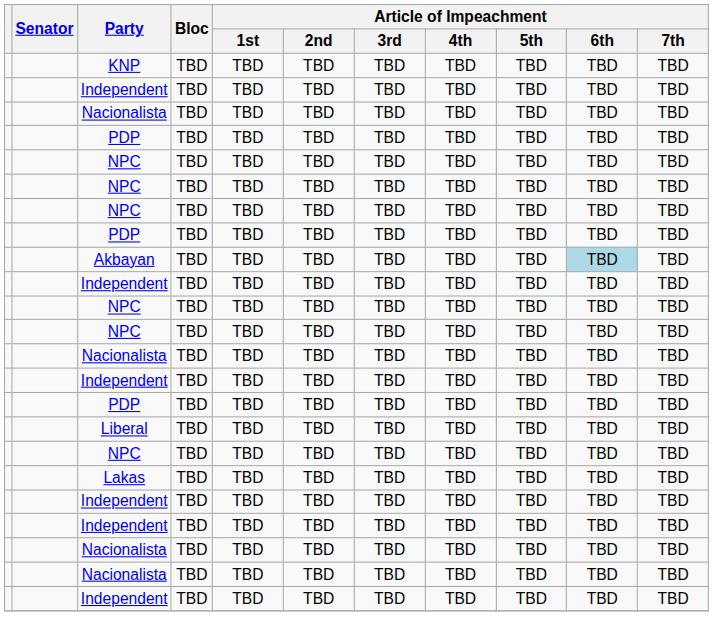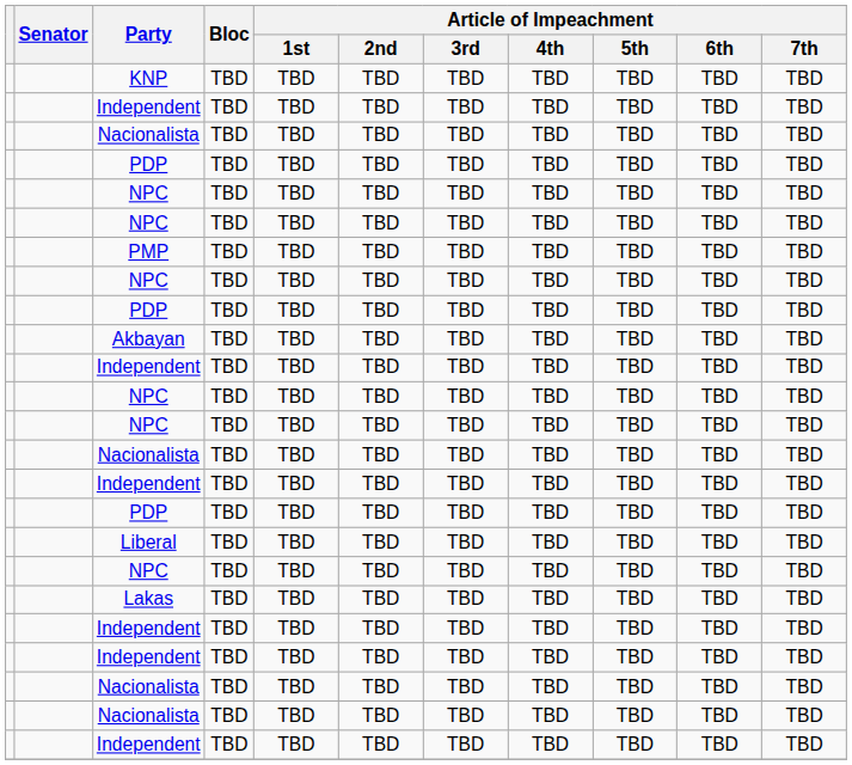 <table class="wikitable sortable" style="text-align:center; font-size:92%;">
 <tr>
 <th rowspan=2 class="unsortable"></th>
 <th rowspan=2><a href='#'>Senator</a></th>
 <th rowspan=2><a href='#'>Party</a></th>
 <th rowspan=2>Bloc</th>
 <th colspan=7>Article of Impeachment</th>
 </tr>
 <tr>
 <th width=60px>1st</th>
 <th width=60px>2nd</th>
 <th width=60px>3rd</th>
 <th width=60px>4th</th>
 <th width=60px>5th</th>
 <th width=60px>6th</th>
 <th width=60px>7th</th>
 </tr>
 <tr>
 <td></td>
 <td align=left></td>
 <td><a href='#'>KNP</a></td>
 <td>TBD</td>
 <td>TBD</td>
 <td>TBD</td>
 <td>TBD</td>
 <td>TBD</td>
 <td>TBD</td>
 <td>TBD</td>
 <td>TBD</td>
 </tr>
 <tr>
 <td></td>
 <td align=left></td>
 <td><a href='#'>Independent</a></td>
 <td>TBD</td>
 <td>TBD</td>
 <td>TBD</td>
 <td>TBD</td>
 <td>TBD</td>
 <td>TBD</td>
 <td>TBD</td>
 <td>TBD</td>
 </tr>
 <tr>
 <td></td>
 <td align=left></td>
 <td><a href='#'>Nacionalista</a></td>
 <td>TBD</td>
 <td>TBD</td>
 <td>TBD</td>
 <td>TBD</td>
 <td>TBD</td>
 <td>TBD</td>
 <td>TBD</td>
 <td>TBD</td>
 </tr>
 <tr>
 <td></td>
 <td align=left></td>
 <td><a href='#'>PDP</a></td>
 <td>TBD</td>
 <td>TBD</td>
 <td>TBD</td>
 <td>TBD</td>
 <td>TBD</td>
 <td>TBD</td>
 <td>TBD</td>
 <td>TBD</td>
 </tr>
 <tr>
 <td></td>
 <td align=left></td>
 <td><a href='#'>NPC</a></td>
 <td>TBD</td>
 <td>TBD</td>
 <td>TBD</td>
 <td>TBD</td>
 <td>TBD</td>
 <td>TBD</td>
 <td>TBD</td>
 <td>TBD</td>
 </tr>
 <tr>
 <td></td>
 <td align=left></td>
 <td><a href='#'>NPC</a></td>
 <td>TBD</td>
 <td>TBD</td>
 <td>TBD</td>
 <td>TBD</td>
 <td>TBD</td>
 <td>TBD</td>
 <td>TBD</td>
 <td>TBD</td>
 </tr>
 <tr>
 <td></td>
 <td align=left></td>
+<td><a href='#'>PMP</a></td>
+<td>TBD</td>
+<td>TBD</td>
+<td>TBD</td>
+<td>TBD</td>
+<td>TBD</td>
+<td>TBD</td>
+<td>TBD</td>
+<td>TBD</td>
+</tr>
+<tr>
+<td></td>
+<td align=left></td>
 <td><a href='#'>NPC</a></td>
 <td>TBD</td>
 <td>TBD</td>
 <td>TBD</td>
 <td>TBD</td>
 <td>TBD</td>
 <td>TBD</td>
 <td>TBD</td>
 <td>TBD</td>
 </tr>
 <tr>
 <td></td>
 <td align=left></td>
 <td><a href='#'>PDP</a></td>
 <td>TBD</td>
 <td>TBD</td>
 <td>TBD</td>
 <td>TBD</td>
 <td>TBD</td>
 <td>TBD</td>
 <td>TBD</td>
 <td>TBD</td>
 </tr>
 <tr>
 <td></td>
 <td align=left></td>
 <td><a href='#'>Akbayan</a></td>
 <td>TBD</td>
 <td>TBD</td>
 <td>TBD</td>
 <td>TBD</td>
 <td>TBD</td>
 <td>TBD</td>
-<td style="background: lightblue;">TBD</td>
+<td>TBD</td>
 <td>TBD</td>
 </tr>
 <tr>
 <td></td>
 <td align=left></td>
 <td><a href='#'>Independent</a></td>
 <td>TBD</td>
 <td>TBD</td>
 <td>TBD</td>
 <td>TBD</td>
 <td>TBD</td>
 <td>TBD</td>
 <td>TBD</td>
 <td>TBD</td>
 </tr>
 <tr>
 <td></td>
 <td align=left></td>
 <td><a href='#'>NPC</a></td>
 <td>TBD</td>
 <td>TBD</td>
 <td>TBD</td>
 <td>TBD</td>
 <td>TBD</td>
 <td>TBD</td>
 <td>TBD</td>
 <td>TBD</td>
 </tr>
 <tr>
 <td></td>
 <td align=left></td>
 <td><a href='#'>NPC</a></td>
 <td>TBD</td>
 <td>TBD</td>
 <td>TBD</td>
 <td>TBD</td>
 <td>TBD</td>
 <td>TBD</td>
 <td>TBD</td>
 <td>TBD</td>
 </tr>
 <tr>
 <td></td>
 <td align=left></td>
 <td><a href='#'>Nacionalista</a></td>
 <td>TBD</td>
 <td>TBD</td>
 <td>TBD</td>
 <td>TBD</td>
 <td>TBD</td>
 <td>TBD</td>
 <td>TBD</td>
 <td>TBD</td>
 </tr>
 <tr>
 <td></td>
 <td align=left></td>
 <td><a href='#'>Independent</a></td>
 <td>TBD</td>
 <td>TBD</td>
 <td>TBD</td>
 <td>TBD</td>
 <td>TBD</td>
 <td>TBD</td>
 <td>TBD</td>
 <td>TBD</td>
 </tr>
 <tr>
 <td></td>
 <td align=left></td>
 <td><a href='#'>PDP</a></td>
 <td>TBD</td>
 <td>TBD</td>
 <td>TBD</td>
 <td>TBD</td>
 <td>TBD</td>
 <td>TBD</td>
 <td>TBD</td>
 <td>TBD</td>
 </tr>
 <tr>
 <td></td>
 <td align=left></td>
 <td><a href='#'>Liberal</a></td>
 <td>TBD</td>
 <td>TBD</td>
 <td>TBD</td>
 <td>TBD</td>
 <td>TBD</td>
 <td>TBD</td>
 <td>TBD</td>
 <td>TBD</td>
 </tr>
 <tr>
 <td></td>
 <td align=left></td>
 <td><a href='#'>NPC</a></td>
 <td>TBD</td>
 <td>TBD</td>
 <td>TBD</td>
 <td>TBD</td>
 <td>TBD</td>
 <td>TBD</td>
 <td>TBD</td>
 <td>TBD</td>
 </tr>
 <tr>
 <td></td>
 <td align=left></td>
 <td><a href='#'>Lakas</a></td>
 <td>TBD</td>
 <td>TBD</td>
 <td>TBD</td>
 <td>TBD</td>
 <td>TBD</td>
 <td>TBD</td>
 <td>TBD</td>
 <td>TBD</td>
 </tr>
 <tr>
 <td></td>
 <td align=left></td>
 <td><a href='#'>Independent</a></td>
 <td>TBD</td>
 <td>TBD</td>
 <td>TBD</td>
 <td>TBD</td>
 <td>TBD</td>
 <td>TBD</td>
 <td>TBD</td>
 <td>TBD</td>
 </tr>
 <tr>
 <td></td>
 <td align=left></td>
 <td><a href='#'>Independent</a></td>
 <td>TBD</td>
 <td>TBD</td>
 <td>TBD</td>
 <td>TBD</td>
 <td>TBD</td>
 <td>TBD</td>
 <td>TBD</td>
 <td>TBD</td>
 </tr>
 <tr>
 <td></td>
 <td align=left></td>
 <td><a href='#'>Nacionalista</a></td>
 <td>TBD</td>
 <td>TBD</td>
 <td>TBD</td>
 <td>TBD</td>
 <td>TBD</td>
 <td>TBD</td>
 <td>TBD</td>
 <td>TBD</td>
 </tr>
 <tr>
 <td></td>
 <td align=left></td>
 <td><a href='#'>Nacionalista</a></td>
 <td>TBD</td>
 <td>TBD</td>
 <td>TBD</td>
 <td>TBD</td>
 <td>TBD</td>
 <td>TBD</td>
 <td>TBD</td>
 <td>TBD</td>
 </tr>
 <tr>
 <td></td>
 <td align=left></td>
 <td><a href='#'>Independent</a></td>
 <td>TBD</td>
 <td>TBD</td>
 <td>TBD</td>
 <td>TBD</td>
 <td>TBD</td>
 <td>TBD</td>
 <td>TBD</td>
 <td>TBD</td>
 </tr>
 <tr>
 </tr>
 </table>
